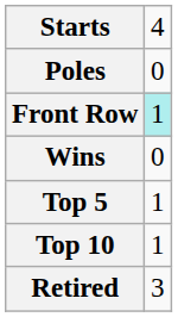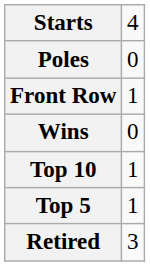 <table class="wikitable" style="text-align:center">
 <tr>
 <th>Starts</th>
 <td>4</td>
 </tr>
 <tr>
 <th>Poles</th>
 <td>0</td>
 </tr>
 <tr>
 <th>Front Row</th>
-<td style="background: paleturquoise;">1</td>
+<td>1</td>
 </tr>
 <tr>
 <th>Wins</th>
 <td>0</td>
 </tr>
 <tr>
-<th>Top 5</th>
+<th>Top 10</th>
 <td>1</td>
 </tr>
 <tr>
-<th>Top 10</th>
+<th>Top 5</th>
 <td>1</td>
 </tr>
 <tr>
 <th>Retired</th>
 <td>3</td>
 </tr>
 </table>
